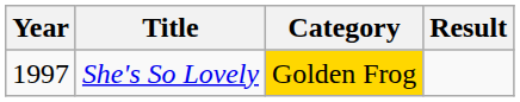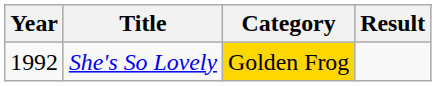 <table class="wikitable">
 <tr>
 <th>Year</th>
 <th>Title</th>
 <th>Category</th>
 <th>Result</th>
 </tr>
 <tr>
-<td>1997</td>
+<td>1992</td>
 <td><em><a href='#'>She's So Lovely</a></em></td>
 <td style="background: gold;">Golden Frog</td>
 <td></td>
 </tr>
 </table>
